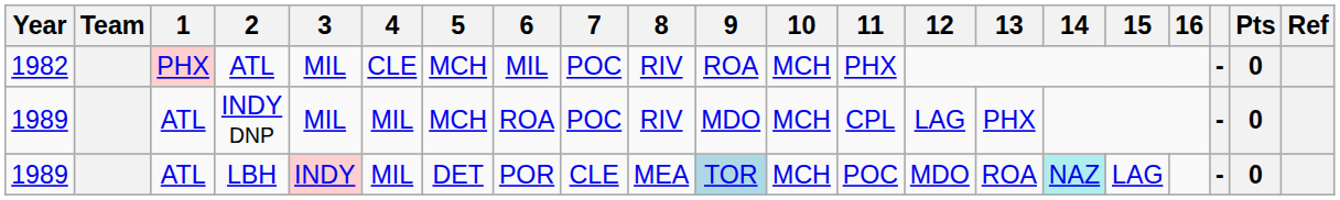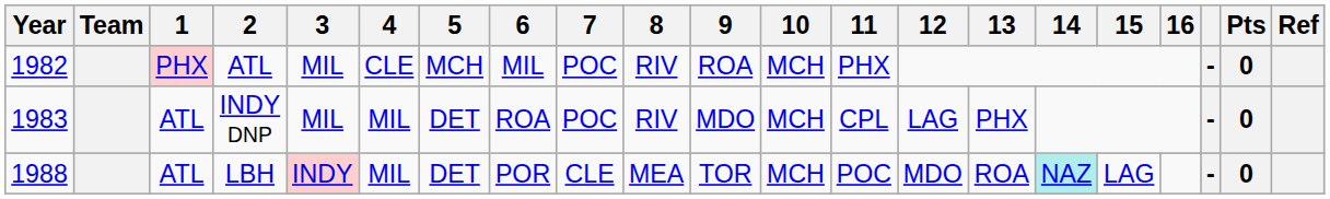 <table class="wikitable" style="text-align:center; font-size:90%">
 <tr>
 <th>Year</th>
 <th>Team</th>
 <th>1</th>
 <th>2</th>
 <th>3</th>
 <th>4</th>
 <th>5</th>
 <th>6</th>
 <th>7</th>
 <th>8</th>
 <th>9</th>
 <th>10</th>
 <th>11</th>
 <th>12</th>
 <th>13</th>
 <th>14</th>
 <th>15</th>
 <th>16</th>
 <th></th>
 <th>Pts</th>
 <th>Ref</th>
 </tr>
 <tr>
 <td><a href='#'>1982</a></td>
 <th></th>
 <td style="background:#ffcfcf;"><a href='#'>PHX</a><br></td>
 <td><a href='#'>ATL</a><br></td>
 <td><a href='#'>MIL</a><br></td>
 <td><a href='#'>CLE</a><br></td>
 <td><a href='#'>MCH</a><br></td>
 <td><a href='#'>MIL</a><br></td>
 <td><a href='#'>POC</a><br></td>
 <td><a href='#'>RIV</a><br></td>
 <td><a href='#'>ROA</a><br></td>
 <td><a href='#'>MCH</a><br></td>
 <td><a href='#'>PHX</a><br></td>
 <td colspan=5></td>
 <th>-</th>
 <th>0</th>
 <th></th>
 </tr>
 <tr>
-<td rowspan=1><a href='#'>1989</a></td>
+<td rowspan=1><a href='#'>1983</a></td>
 <th></th>
 <td><a href='#'>ATL</a><br><small> </small></td>
 <td><a href='#'>INDY</a><br><small>DNP</small></td>
 <td><a href='#'>MIL</a><br><small> </small></td>
 <td><a href='#'>MIL</a></td>
-<td><a href='#'>MCH</a><br><small> </small></td>
+<td><a href='#'>DET</a></td>
 <td><a href='#'>ROA</a><br><small></small></td>
 <td><a href='#'>POC</a><br><small> </small></td>
 <td><a href='#'>RIV</a><br><small> </small></td>
 <td><a href='#'>MDO</a><br><small> </small></td>
 <td><a href='#'>MCH</a><br><small> </small></td>
 <td><a href='#'>CPL</a><br><small> </small></td>
 <td><a href='#'>LAG</a><br><small> </small></td>
 <td><a href='#'>PHX</a><br><small> </small></td>
 <td colspan=3></td>
 <th>-</th>
 <th>0</th>
 <th></th>
 </tr>
 <tr>
-<td rowspan=1><a href='#'>1989</a></td>
+<td rowspan=1><a href='#'>1988</a></td>
 <th></th>
 <td><a href='#'>ATL</a><br><small> </small></td>
 <td><a href='#'>LBH</a></td>
 <td style="background:#FFCFCF;"><a href='#'>INDY</a><br></td>
 <td><a href='#'>MIL</a></td>
 <td><a href='#'>DET</a></td>
 <td><a href='#'>POR</a></td>
 <td><a href='#'>CLE</a></td>
 <td><a href='#'>MEA</a></td>
-<td style="background: lightblue;"><a href='#'>TOR</a></td>
+<td><a href='#'>TOR</a></td>
 <td><a href='#'>MCH</a></td>
 <td><a href='#'>POC</a></td>
 <td><a href='#'>MDO</a></td>
 <td><a href='#'>ROA</a></td>
 <td style="background: paleturquoise;"><a href='#'>NAZ</a></td>
 <td><a href='#'>LAG</a><br></td>
 <td colspan=1></td>
 <th>-</th>
 <th>0</th>
 <th></th>
 </tr>
 </table>
